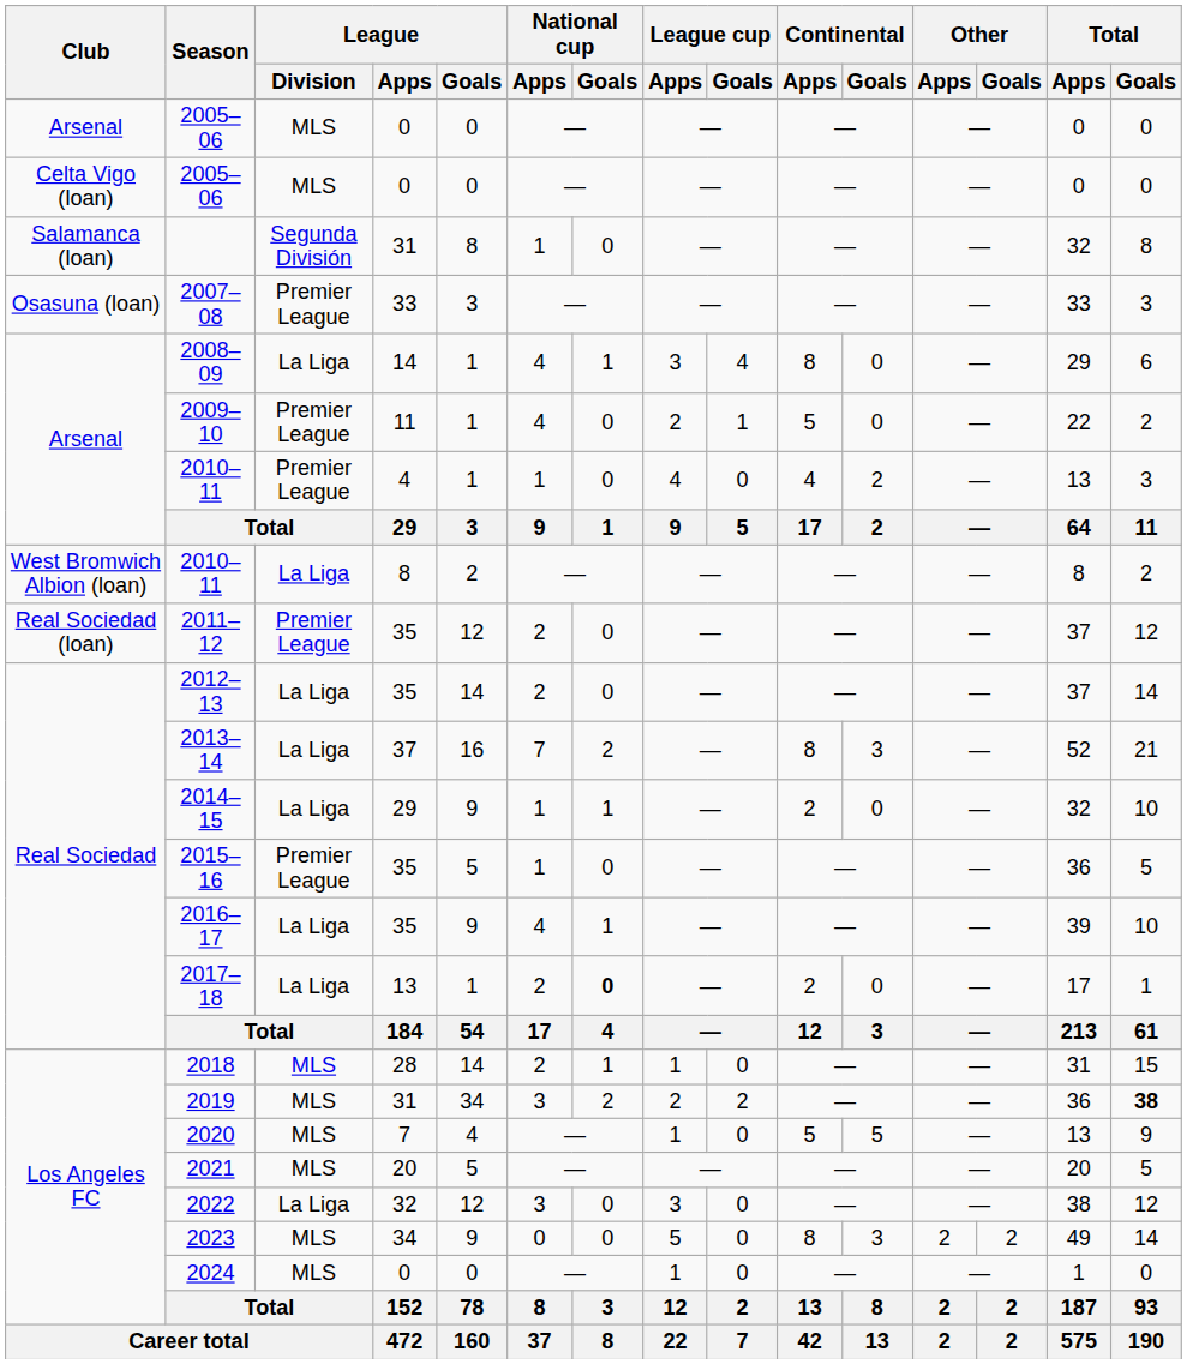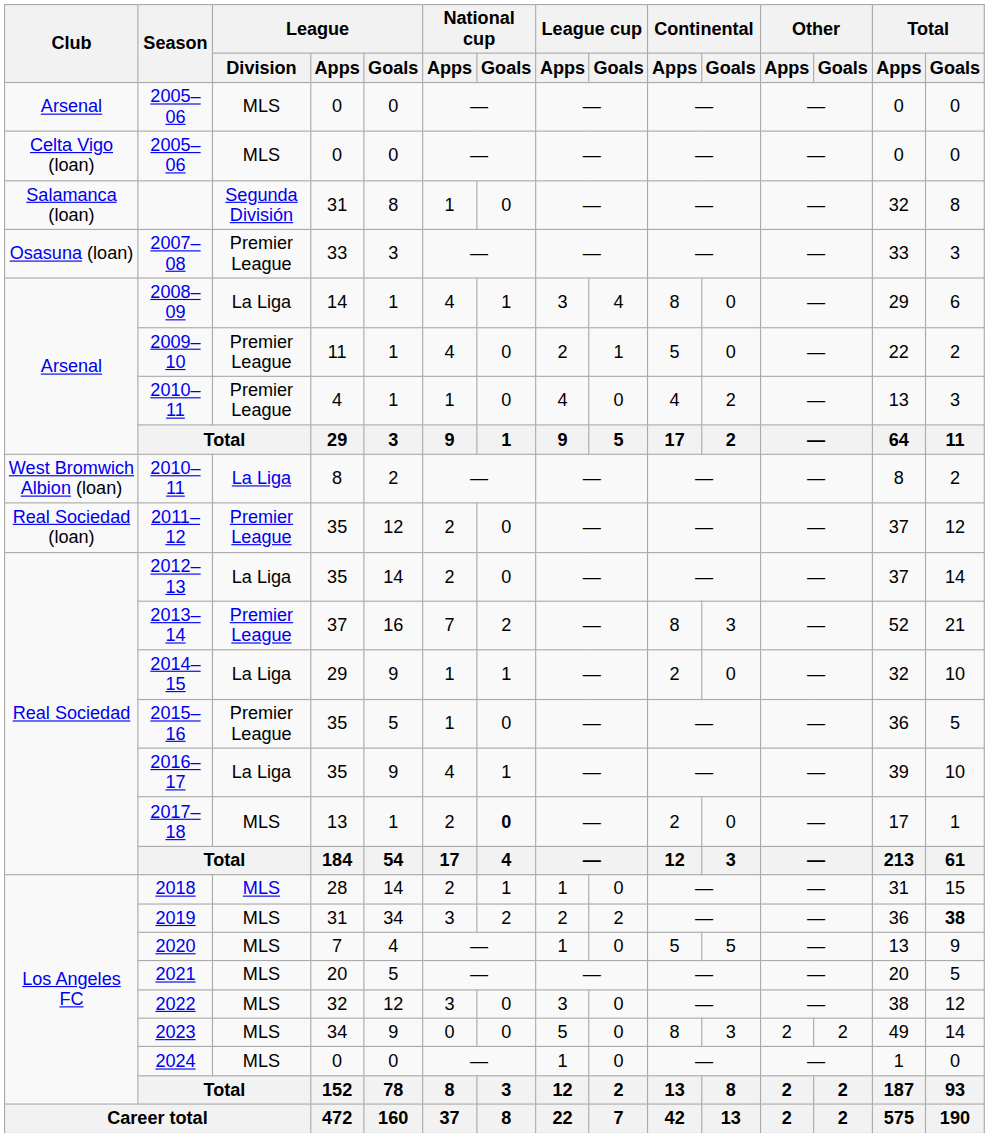 <table class="wikitable" style="text-align:center">
 <tr>
 <th rowspan="2">Club</th>
 <th rowspan="2">Season</th>
 <th colspan="3">League</th>
 <th colspan="2">National cup</th>
 <th colspan="2">League cup</th>
 <th colspan="2">Continental</th>
 <th colspan="2">Other</th>
 <th colspan="2">Total</th>
 </tr>
 <tr>
 <th>Division</th>
 <th>Apps</th>
 <th>Goals</th>
 <th>Apps</th>
 <th>Goals</th>
 <th>Apps</th>
 <th>Goals</th>
 <th>Apps</th>
 <th>Goals</th>
 <th>Apps</th>
 <th>Goals</th>
 <th>Apps</th>
 <th>Goals</th>
 </tr>
 <tr>
 <td><a href='#'>Arsenal</a></td>
 <td><a href='#'>2005–06</a></td>
 <td>MLS</td>
 <td>0</td>
 <td>0</td>
 <td colspan="2">—</td>
 <td colspan="2">—</td>
 <td colspan="2">—</td>
 <td colspan="2">—</td>
 <td>0</td>
 <td>0</td>
 </tr>
 <tr>
 <td><a href='#'>Celta Vigo</a> (loan)</td>
 <td><a href='#'>2005–06</a></td>
 <td>MLS</td>
 <td>0</td>
 <td>0</td>
 <td colspan="2">—</td>
 <td colspan="2">—</td>
 <td colspan="2">—</td>
 <td colspan="2">—</td>
 <td>0</td>
 <td>0</td>
 </tr>
 <tr>
 <td><a href='#'>Salamanca</a> (loan)</td>
 <td></td>
 <td><a href='#'>Segunda División</a></td>
 <td>31</td>
 <td>8</td>
 <td>1</td>
 <td>0</td>
 <td colspan="2">—</td>
 <td colspan="2">—</td>
 <td colspan="2">—</td>
 <td>32</td>
 <td>8</td>
 </tr>
 <tr>
 <td><a href='#'>Osasuna</a> (loan)</td>
 <td><a href='#'>2007–08</a></td>
 <td>Premier League</td>
 <td>33</td>
 <td>3</td>
 <td colspan="2">—</td>
 <td colspan="2">—</td>
 <td colspan="2">—</td>
 <td colspan="2">—</td>
 <td>33</td>
 <td>3</td>
 </tr>
 <tr>
 <td rowspan="4"><a href='#'>Arsenal</a></td>
 <td><a href='#'>2008–09</a></td>
 <td>La Liga</td>
 <td>14</td>
 <td>1</td>
 <td>4</td>
 <td>1</td>
 <td>3</td>
 <td>4</td>
 <td>8</td>
 <td>0</td>
 <td colspan="2">—</td>
 <td>29</td>
 <td>6</td>
 </tr>
 <tr>
 <td><a href='#'>2009–10</a></td>
 <td>Premier League</td>
 <td>11</td>
 <td>1</td>
 <td>4</td>
 <td>0</td>
 <td>2</td>
 <td>1</td>
 <td>5</td>
 <td>0</td>
 <td colspan="2">—</td>
 <td>22</td>
 <td>2</td>
 </tr>
 <tr>
 <td><a href='#'>2010–11</a></td>
 <td>Premier League</td>
 <td>4</td>
 <td>1</td>
 <td>1</td>
 <td>0</td>
 <td>4</td>
 <td>0</td>
 <td>4</td>
 <td>2</td>
 <td colspan="2">—</td>
 <td>13</td>
 <td>3</td>
 </tr>
 <tr>
 <th colspan="2">Total</th>
 <th>29</th>
 <th>3</th>
 <th>9</th>
 <th>1</th>
 <th>9</th>
 <th>5</th>
 <th>17</th>
 <th>2</th>
 <th colspan="2">—</th>
 <th>64</th>
 <th>11</th>
 </tr>
 <tr>
 <td><a href='#'>West Bromwich Albion</a> (loan)</td>
 <td><a href='#'>2010–11</a></td>
 <td><a href='#'>La Liga</a></td>
 <td>8</td>
 <td>2</td>
 <td colspan="2">—</td>
 <td colspan="2">—</td>
 <td colspan="2">—</td>
 <td colspan="2">—</td>
 <td>8</td>
 <td>2</td>
 </tr>
 <tr>
 <td><a href='#'>Real Sociedad</a> (loan)</td>
 <td><a href='#'>2011–12</a></td>
 <td><a href='#'>Premier League</a></td>
 <td>35</td>
 <td>12</td>
 <td>2</td>
 <td>0</td>
 <td colspan="2">—</td>
 <td colspan="2">—</td>
 <td colspan="2">—</td>
 <td>37</td>
 <td>12</td>
 </tr>
 <tr>
 <td rowspan="7"><a href='#'>Real Sociedad</a></td>
 <td><a href='#'>2012–13</a></td>
 <td>La Liga</td>
 <td>35</td>
 <td>14</td>
 <td>2</td>
 <td>0</td>
 <td colspan="2">—</td>
 <td colspan="2">—</td>
 <td colspan="2">—</td>
 <td>37</td>
 <td>14</td>
 </tr>
 <tr>
 <td><a href='#'>2013–14</a></td>
-<td>La Liga</td>
+<td><a href='#'>Premier League</a></td>
 <td>37</td>
 <td>16</td>
 <td>7</td>
 <td>2</td>
 <td colspan="2">—</td>
 <td>8</td>
 <td>3</td>
 <td colspan="2">—</td>
 <td>52</td>
 <td>21</td>
 </tr>
 <tr>
 <td><a href='#'>2014–15</a></td>
 <td>La Liga</td>
 <td>29</td>
 <td>9</td>
 <td>1</td>
 <td>1</td>
 <td colspan="2">—</td>
 <td>2</td>
 <td>0</td>
 <td colspan="2">—</td>
 <td>32</td>
 <td>10</td>
 </tr>
 <tr>
 <td><a href='#'>2015–16</a></td>
 <td>Premier League</td>
 <td>35</td>
 <td>5</td>
 <td>1</td>
 <td>0</td>
 <td colspan="2">—</td>
 <td colspan="2">—</td>
 <td colspan="2">—</td>
 <td>36</td>
 <td>5</td>
 </tr>
 <tr>
 <td><a href='#'>2016–17</a></td>
 <td>La Liga</td>
 <td>35</td>
 <td>9</td>
 <td>4</td>
 <td>1</td>
 <td colspan="2">—</td>
 <td colspan="2">—</td>
 <td colspan="2">—</td>
 <td>39</td>
 <td>10</td>
 </tr>
 <tr>
 <td><a href='#'>2017–18</a></td>
-<td>La Liga</td>
+<td>MLS</td>
 <td>13</td>
 <td>1</td>
 <td>2</td>
 <td><strong>0</strong></td>
 <td colspan="2">—</td>
 <td>2</td>
 <td>0</td>
 <td colspan="2">—</td>
 <td>17</td>
 <td>1</td>
 </tr>
 <tr>
 <th colspan="2">Total</th>
 <th>184</th>
 <th>54</th>
 <th>17</th>
 <th>4</th>
 <th colspan="2">—</th>
 <th>12</th>
 <th>3</th>
 <th colspan="2">—</th>
 <th>213</th>
 <th>61</th>
 </tr>
 <tr>
 <td rowspan="8"><a href='#'>Los Angeles FC</a></td>
 <td><a href='#'>2018</a></td>
 <td><a href='#'>MLS</a></td>
 <td>28</td>
 <td>14</td>
 <td>2</td>
 <td>1</td>
 <td>1</td>
 <td>0</td>
 <td colspan="2">—</td>
 <td colspan="2">—</td>
 <td>31</td>
 <td>15</td>
 </tr>
 <tr>
 <td><a href='#'>2019</a></td>
 <td>MLS</td>
 <td>31</td>
 <td>34</td>
 <td>3</td>
 <td>2</td>
 <td>2</td>
 <td>2</td>
 <td colspan="2">—</td>
 <td colspan="2">—</td>
 <td>36</td>
 <td><strong>38</strong></td>
 </tr>
 <tr>
 <td><a href='#'>2020</a></td>
 <td>MLS</td>
 <td>7</td>
 <td>4</td>
 <td colspan="2">—</td>
 <td>1</td>
 <td>0</td>
 <td>5</td>
 <td>5</td>
 <td colspan="2">—</td>
 <td>13</td>
 <td>9</td>
 </tr>
 <tr>
 <td><a href='#'>2021</a></td>
 <td>MLS</td>
 <td>20</td>
 <td>5</td>
 <td colspan="2">—</td>
 <td colspan="2">—</td>
 <td colspan="2">—</td>
 <td colspan="2">—</td>
 <td>20</td>
 <td>5</td>
 </tr>
 <tr>
 <td><a href='#'>2022</a></td>
-<td>La Liga</td>
+<td>MLS</td>
 <td>32</td>
 <td>12</td>
 <td>3</td>
 <td>0</td>
 <td>3</td>
 <td>0</td>
 <td colspan="2">—</td>
 <td colspan="2">—</td>
 <td>38</td>
 <td>12</td>
 </tr>
 <tr>
 <td><a href='#'>2023</a></td>
 <td>MLS</td>
 <td>34</td>
 <td>9</td>
 <td>0</td>
 <td>0</td>
 <td>5</td>
 <td>0</td>
 <td>8</td>
 <td>3</td>
 <td>2</td>
 <td>2</td>
 <td>49</td>
 <td>14</td>
 </tr>
 <tr>
 <td><a href='#'>2024</a></td>
 <td>MLS</td>
 <td>0</td>
 <td>0</td>
 <td colspan="2">—</td>
 <td>1</td>
 <td>0</td>
 <td colspan="2">—</td>
 <td colspan="2">—</td>
 <td>1</td>
 <td>0</td>
 </tr>
 <tr>
 <th colspan="2">Total</th>
 <th>152</th>
 <th>78</th>
 <th>8</th>
 <th>3</th>
 <th>12</th>
 <th>2</th>
 <th>13</th>
 <th>8</th>
 <th>2</th>
 <th>2</th>
 <th>187</th>
 <th>93</th>
 </tr>
 <tr>
 <th colspan="3">Career total</th>
 <th>472</th>
 <th>160</th>
 <th>37</th>
 <th>8</th>
 <th>22</th>
 <th>7</th>
 <th>42</th>
 <th>13</th>
 <th>2</th>
 <th>2</th>
 <th>575</th>
 <th>190</th>
 </tr>
 </table>
